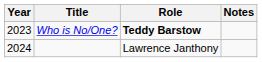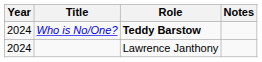 <table class = "wikitable sortable">
 <tr>
 <th>Year</th>
 <th>Title</th>
 <th>Role</th>
 <th>Notes</th>
 </tr>
 <tr>
-<td>2023</td>
+<td>2024</td>
 <td><em><a href='#'>Who is No/One?</a></em></td>
 <td><strong>Teddy Barstow</strong></td>
 <td></td>
 </tr>
 <tr>
 <td>2024</td>
 <td></td>
 <td>Lawrence Janthony</td>
 <td></td>
 </tr>
 </table>
